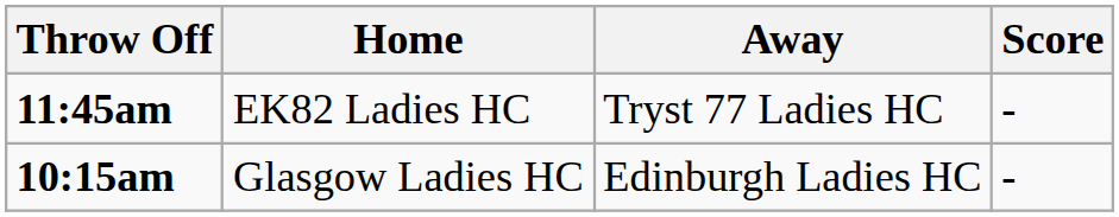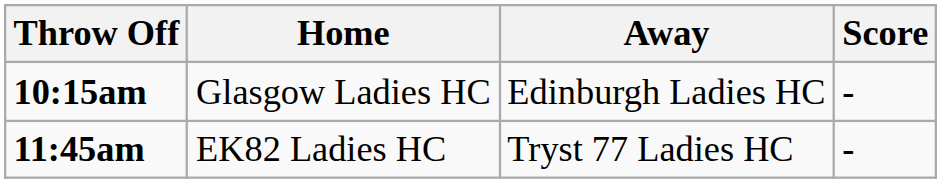 <table class="wikitable">
 <tr>
 <th><strong>Throw Off</strong></th>
 <th><strong>Home</strong></th>
 <th><strong>Away</strong></th>
 <th><strong>Score</strong></th>
 </tr>
 <tr>
+<td><strong>10:15am</strong></td>
+<td>Glasgow Ladies HC</td>
+<td>Edinburgh Ladies HC</td>
+<td><strong>-</strong></td>
+</tr>
+<tr>
 <td><strong>11:45am</strong></td>
 <td>EK82 Ladies HC</td>
 <td>Tryst 77 Ladies HC</td>
 <td><strong>-</strong></td>
 </tr>
-<tr>
-<td><strong>10:15am</strong></td>
-<td>Glasgow Ladies HC</td>
-<td>Edinburgh Ladies HC</td>
-<td><strong>-</strong></td>
-</tr>
 </table>
